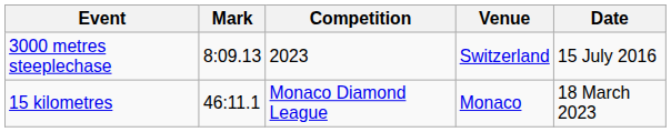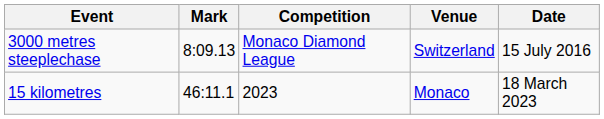 <table class=wikitable>
 <tr>
 <th>Event</th>
 <th>Mark</th>
 <th>Competition</th>
 <th>Venue</th>
 <th>Date</th>
 </tr>
 <tr>
 <td><a href='#'>3000 metres steeplechase</a></td>
 <td>8:09.13</td>
-<td>2023 </td>
+<td><a href='#'>Monaco Diamond League</a></td>
 <td><a href='#'>Switzerland</a></td>
 <td>15 July 2016</td>
 </tr>
 <tr>
 <td><a href='#'>15 kilometres</a></td>
 <td>46:11.1</td>
-<td><a href='#'>Monaco Diamond League</a></td>
+<td>2023 </td>
 <td><a href='#'>Monaco</a></td>
 <td>18 March 2023</td>
 </tr>
 </table>
